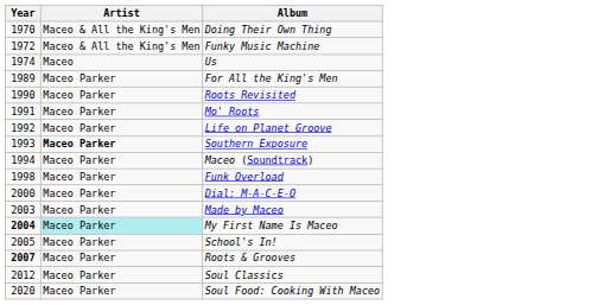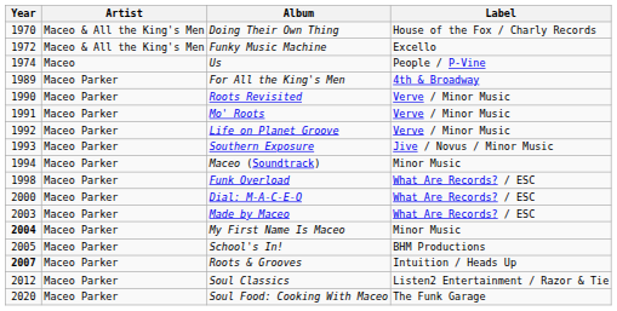 <table class="wikitable">
 <tr>
 <th style="vertical-align:top; text-align:center; width:40px;">Year</th>
 <th valign="top">Artist</th>
 <th valign="top">Album</th>
+<th valign="top">Label</th>
 </tr>
 <tr>
 <td style="text-align:center; vertical-align:top;">1970</td>
 <td valign="top">Maceo & All the King's Men</td>
 <td valign="top"><em>Doing Their Own Thing</em></td>
+<td valign="top">House of the Fox / Charly Records</td>
 </tr>
 <tr>
 <td style="text-align:center; vertical-align:top;">1972</td>
 <td valign="top">Maceo & All the King's Men</td>
 <td valign="top"><em>Funky Music Machine</em></td>
+<td valign="top">Excello</td>
 </tr>
 <tr>
 <td style="text-align:center; vertical-align:top;">1974</td>
 <td valign="top">Maceo</td>
 <td valign="top"><em>Us</em></td>
+<td valign="top">People / <a href='#'>P-Vine</a></td>
 </tr>
 <tr>
 <td style="text-align:center; vertical-align:top;">1989</td>
 <td valign="top">Maceo Parker</td>
 <td valign="top"><em>For All the King's Men</em></td>
+<td valign="top"><a href='#'>4th & Broadway</a></td>
 </tr>
 <tr>
 <td style="text-align:center; vertical-align:top;">1990</td>
 <td valign="top">Maceo Parker</td>
 <td valign="top"><em><a href='#'>Roots Revisited</a></em></td>
+<td valign="top"><a href='#'>Verve</a> / Minor Music</td>
 </tr>
 <tr>
 <td style="text-align:center; vertical-align:top;">1991</td>
 <td valign="top">Maceo Parker</td>
 <td valign="top"><em><a href='#'>Mo' Roots</a></em></td>
+<td valign="top"><a href='#'>Verve</a> / Minor Music</td>
 </tr>
 <tr>
 <td style="text-align:center; vertical-align:top;">1992</td>
 <td valign="top">Maceo Parker</td>
 <td valign="top"><em><a href='#'>Life on Planet Groove</a></em></td>
+<td valign="top"><a href='#'>Verve</a> / Minor Music</td>
 </tr>
 <tr>
 <td style="text-align:center; vertical-align:top;">1993</td>
-<td valign="top"><strong>Maceo Parker</strong></td>
+<td valign="top">Maceo Parker</td>
 <td valign="top"><em><a href='#'>Southern Exposure</a></em></td>
+<td valign="top"><a href='#'>Jive</a> / Novus / Minor Music</td>
 </tr>
 <tr>
 <td style="text-align:center; vertical-align:top;">1994</td>
 <td valign="top">Maceo Parker</td>
 <td valign="top"><em>Maceo</em> (<a href='#'>Soundtrack</a>)</td>
+<td valign="top">Minor Music</td>
 </tr>
 <tr>
 <td style="text-align:center; vertical-align:top;">1998</td>
 <td valign="top">Maceo Parker</td>
 <td valign="top"><em><a href='#'>Funk Overload</a></em></td>
+<td valign="top"><a href='#'>What Are Records?</a> / ESC</td>
 </tr>
 <tr>
 <td style="text-align:center; vertical-align:top;">2000</td>
 <td valign="top">Maceo Parker</td>
 <td valign="top"><em><a href='#'>Dial: M-A-C-E-O</a></em></td>
+<td valign="top"><a href='#'>What Are Records?</a> / ESC</td>
 </tr>
 <tr>
 <td style="text-align:center; vertical-align:top;">2003</td>
 <td valign="top">Maceo Parker</td>
 <td valign="top"><em><a href='#'>Made by Maceo</a></em></td>
+<td valign="top"><a href='#'>What Are Records?</a> / ESC</td>
 </tr>
 <tr>
 <td style="text-align:center; vertical-align:top;"><strong>2004</strong></td>
-<td valign="top" style="background: paleturquoise;">Maceo Parker</td>
+<td valign="top">Maceo Parker</td>
 <td valign="top"><em>My First Name Is Maceo</em></td>
+<td valign="top">Minor Music</td>
 </tr>
 <tr>
 <td style="text-align:center; vertical-align:top;">2005</td>
 <td valign="top">Maceo Parker</td>
 <td valign="top"><em>School's In!</em></td>
+<td valign="top">BHM Productions</td>
 </tr>
 <tr>
 <td style="text-align:center; vertical-align:top;"><strong>2007</strong></td>
 <td valign="top">Maceo Parker</td>
 <td valign="top"><em>Roots & Grooves</em></td>
+<td valign="top">Intuition / Heads Up</td>
 </tr>
 <tr>
 <td style="text-align:center; vertical-align:top;">2012</td>
 <td valign="top">Maceo Parker</td>
 <td valign="top"><em>Soul Classics</em></td>
+<td valign="top">Listen2 Entertainment / Razor & Tie</td>
 </tr>
 <tr>
 <td style="text-align:center; vertical-align:top;">2020</td>
 <td valign="top">Maceo Parker</td>
 <td valign="top"><em>Soul Food: Cooking With Maceo</em></td>
+<td valign="top">The Funk Garage</td>
 </tr>
 </table>
